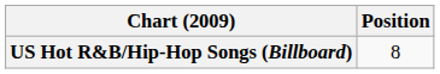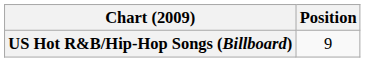 <table class="wikitable plainrowheaders" style="text-align:center">
 <tr>
 <th scope="col">Chart (2009)</th>
 <th scope="col">Position</th>
 </tr>
 <tr>
 <th scope="row">US Hot R&B/Hip-Hop Songs (<em>Billboard</em>)</th>
-<td>8</td>
+<td>9</td>
 </tr>
 </table>
